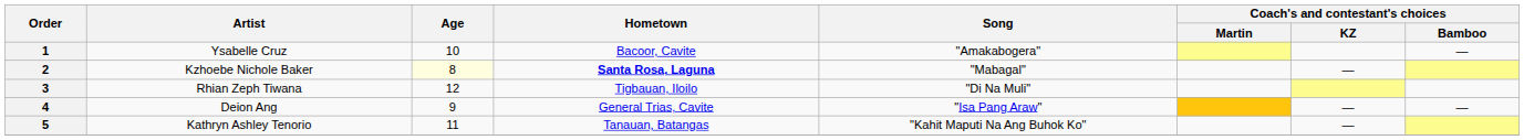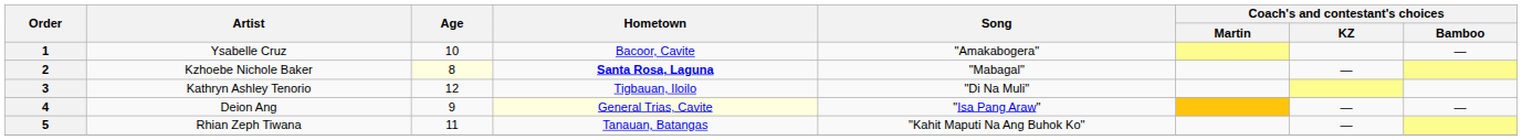 <table class="wikitable" style="text-align:center; line-height:17px; width:100%;">
 <tr>
 <th rowspan="2" scope="col" width="05%">Order</th>
 <th rowspan="2" scope="col" width="20%">Artist</th>
 <th rowspan="2" scope="col" width="05%">Age</th>
 <th rowspan="2" scope="col" width="20%">Hometown</th>
 <th rowspan="2" scope="col" width="22%">Song</th>
 <th colspan="3">Coach's and contestant's choices</th>
 </tr>
 <tr>
 <th width="07%">Martin</th>
 <th width="07%">KZ</th>
 <th width="07%">Bamboo</th>
 </tr>
 <tr>
 <th>1</th>
 <td>Ysabelle Cruz</td>
 <td>10</td>
 <td><a href='#'>Bacoor, Cavite</a></td>
 <td>"Amakabogera"</td>
 <td style="background:#fdfc8f;"><strong></strong></td>
 <td><strong></strong></td>
 <td>—</td>
 </tr>
 <tr>
 <th>2</th>
 <td>Kzhoebe Nichole Baker</td>
 <td style="background: lightyellow;">8</td>
 <td><strong><a href='#'>Santa Rosa, Laguna</a></strong></td>
 <td>"Mabagal"</td>
 <td><strong></strong></td>
 <td>—</td>
 <td style="background:#fdfc8f;"><strong></strong></td>
 </tr>
 <tr>
 <th>3</th>
-<td>Rhian Zeph Tiwana</td>
+<td>Kathryn Ashley Tenorio</td>
 <td>12</td>
 <td><a href='#'>Tigbauan, Iloilo</a></td>
 <td>"Di Na Muli"</td>
 <td><strong></strong></td>
 <td style="background:#fdfc8f;"><strong></strong></td>
 <td><strong></strong></td>
 </tr>
 <tr>
 <th>4</th>
 <td>Deion Ang</td>
 <td>9</td>
-<td><a href='#'>General Trias, Cavite</a></td>
+<td style="background: lightyellow;"><a href='#'>General Trias, Cavite</a></td>
 <td>"<a href='#'>Isa Pang Araw</a>"</td>
 <td style="background:#FFC40C;"><strong></strong></td>
 <td>—</td>
 <td>—</td>
 </tr>
 <tr>
 <th>5</th>
-<td>Kathryn Ashley Tenorio</td>
+<td>Rhian Zeph Tiwana</td>
 <td>11</td>
 <td><a href='#'>Tanauan, Batangas</a></td>
 <td>"Kahit Maputi Na Ang Buhok Ko"</td>
 <td><strong></strong></td>
 <td>—</td>
 <td style="background:#fdfc8f;"><strong></strong></td>
 </tr>
 <tr>
 </tr>
 </table>
